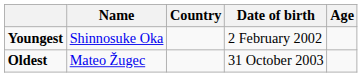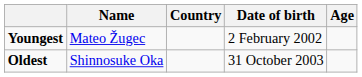 <table class="wikitable">
 <tr>
 <th></th>
 <th><strong>Name</strong></th>
 <th><strong>Country</strong></th>
 <th><strong>Date of birth</strong></th>
 <th><strong>Age</strong></th>
 </tr>
 <tr>
 <td><strong>Youngest</strong></td>
-<td><a href='#'>Shinnosuke Oka</a></td>
+<td><a href='#'>Mateo Žugec</a></td>
 <td></td>
 <td>2 February 2002</td>
 <td></td>
 </tr>
 <tr>
 <td><strong>Oldest</strong></td>
-<td><a href='#'>Mateo Žugec</a></td>
+<td><a href='#'>Shinnosuke Oka</a></td>
 <td></td>
 <td>31 October 2003</td>
 <td></td>
 </tr>
 </table>
